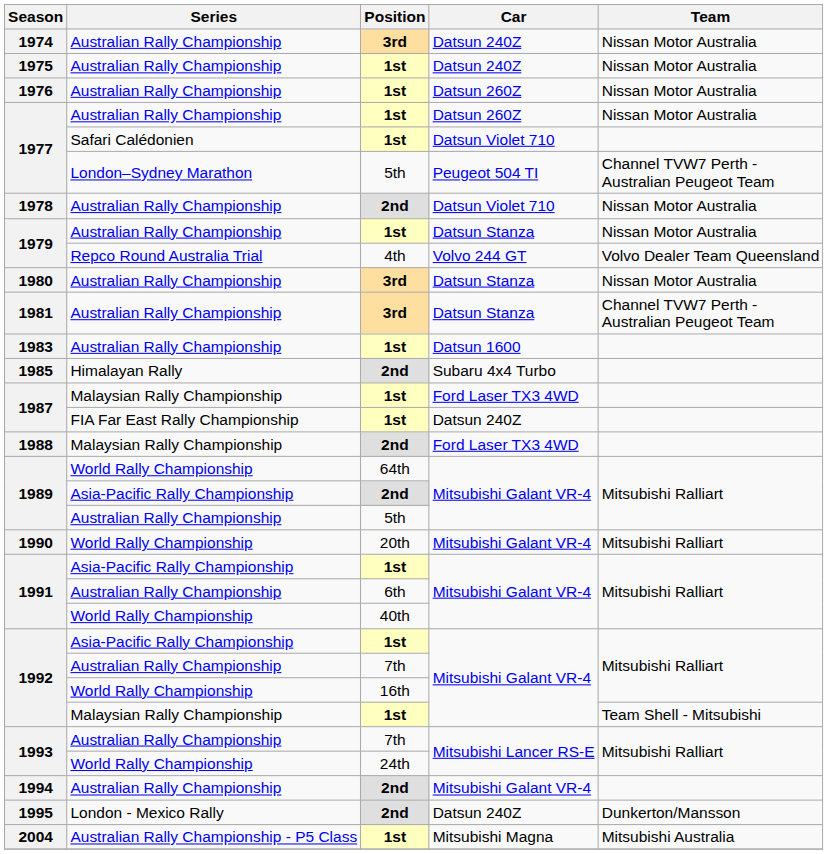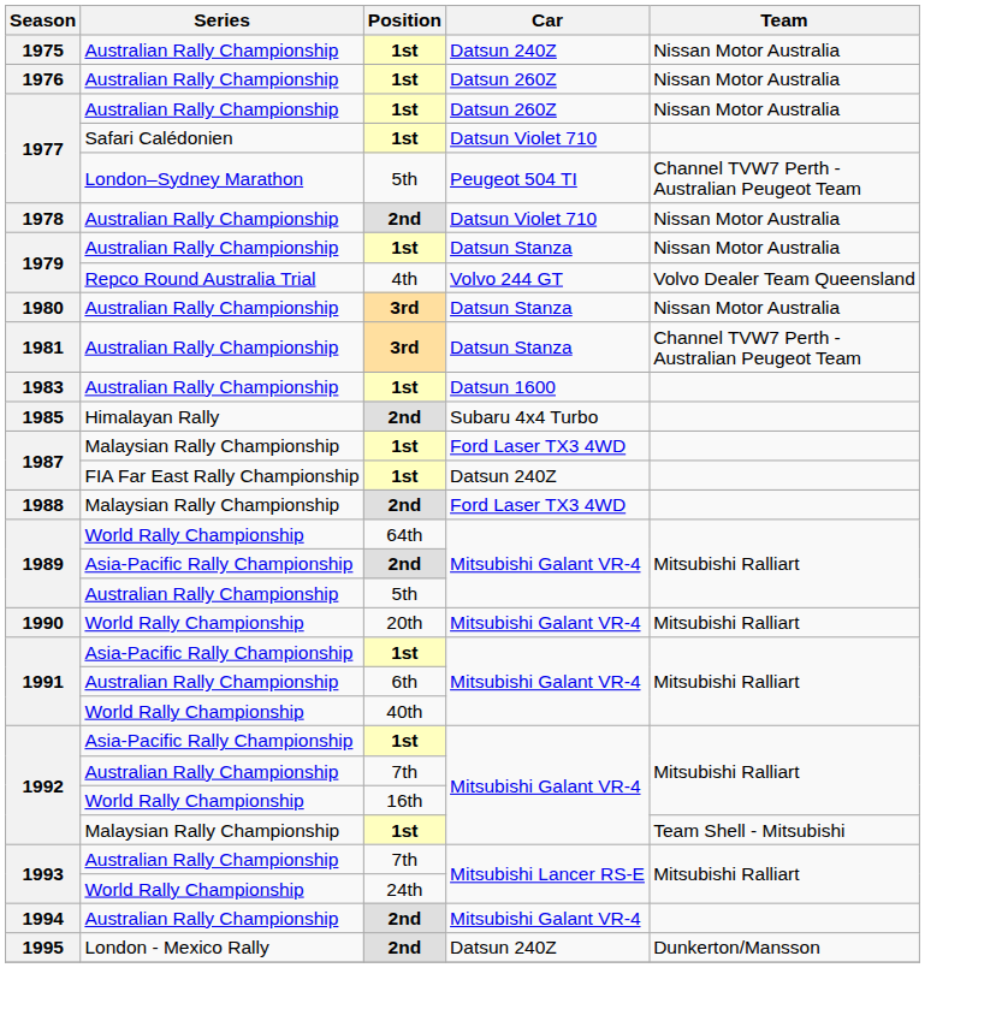 <table class="wikitable sortable" style="font-size: 95%;">
 <tr>
 <th>Season</th>
 <th>Series</th>
 <th>Position</th>
 <th>Car</th>
 <th>Team</th>
-</tr>
-<tr>
-<th>1974</th>
-<td><a href='#'>Australian Rally Championship</a></td>
-<td align="center" style="background:#ffdf9f;"><strong>3rd</strong></td>
-<td><a href='#'>Datsun 240Z</a></td>
-<td>Nissan Motor Australia</td>
 </tr>
 <tr>
 <th>1975</th>
 <td><a href='#'>Australian Rally Championship</a></td>
 <td align="center" style="background:#ffffbf;"><strong>1st</strong></td>
 <td><a href='#'>Datsun 240Z</a></td>
 <td>Nissan Motor Australia</td>
 </tr>
 <tr>
 <th>1976</th>
 <td><a href='#'>Australian Rally Championship</a></td>
 <td align="center" style="background:#ffffbf;"><strong>1st</strong></td>
 <td><a href='#'>Datsun 260Z</a></td>
 <td>Nissan Motor Australia</td>
 </tr>
 <tr>
 <th rowspan=3>1977</th>
 <td><a href='#'>Australian Rally Championship</a></td>
 <td align="center" style="background:#ffffbf;"><strong>1st</strong></td>
 <td><a href='#'>Datsun 260Z</a></td>
 <td>Nissan Motor Australia</td>
 </tr>
 <tr>
 <td>Safari Calédonien</td>
 <td align="center" style="background:#ffffbf;"><strong>1st</strong></td>
 <td><a href='#'>Datsun Violet 710</a></td>
 <td></td>
 </tr>
 <tr>
 <td><a href='#'>London–Sydney Marathon</a></td>
 <td align="center">5th</td>
 <td><a href='#'>Peugeot 504 TI</a></td>
 <td>Channel TVW7 Perth -<br>Australian Peugeot Team</td>
 </tr>
 <tr>
 <th>1978</th>
 <td><a href='#'>Australian Rally Championship</a></td>
 <td align="center" style="background:#dfdfdf;"><strong>2nd</strong></td>
 <td><a href='#'>Datsun Violet 710</a></td>
 <td>Nissan Motor Australia</td>
 </tr>
 <tr>
 <th rowspan=2>1979</th>
 <td><a href='#'>Australian Rally Championship</a></td>
 <td align="center" style="background:#ffffbf;"><strong>1st</strong></td>
 <td><a href='#'>Datsun Stanza</a></td>
 <td>Nissan Motor Australia</td>
 </tr>
 <tr>
 <td><a href='#'>Repco Round Australia Trial</a></td>
 <td align="center">4th</td>
 <td><a href='#'>Volvo 244 GT</a></td>
 <td>Volvo Dealer Team Queensland</td>
 </tr>
 <tr>
 <th>1980</th>
 <td><a href='#'>Australian Rally Championship</a></td>
 <td align="center" style="background:#ffdf9f;"><strong>3rd</strong></td>
 <td><a href='#'>Datsun Stanza</a></td>
 <td>Nissan Motor Australia</td>
 </tr>
 <tr>
 <th>1981</th>
 <td><a href='#'>Australian Rally Championship</a></td>
 <td align="center" style="background:#ffdf9f;"><strong>3rd</strong></td>
 <td><a href='#'>Datsun Stanza</a></td>
 <td>Channel TVW7 Perth -<br>Australian Peugeot Team</td>
 </tr>
 <tr>
 <th>1983</th>
 <td><a href='#'>Australian Rally Championship</a></td>
 <td align="center" style="background:#ffffbf;"><strong>1st</strong></td>
 <td><a href='#'>Datsun 1600</a></td>
 <td></td>
 </tr>
 <tr>
 <th>1985</th>
 <td>Himalayan Rally</td>
 <td align="center" style="background:#dfdfdf;"><strong>2nd</strong></td>
 <td>Subaru 4x4 Turbo</td>
 <td></td>
 </tr>
 <tr>
 <th rowspan=2>1987</th>
 <td>Malaysian Rally Championship</td>
 <td align="center" style="background:#ffffbf;"><strong>1st</strong></td>
 <td><a href='#'>Ford Laser TX3 4WD</a></td>
 <td></td>
 </tr>
 <tr>
 <td>FIA Far East Rally Championship</td>
 <td align="center" style="background:#ffffbf;"><strong>1st</strong></td>
 <td>Datsun 240Z</td>
 <td></td>
 </tr>
 <tr>
 <th>1988</th>
 <td>Malaysian Rally Championship</td>
 <td align="center" style="background:#dfdfdf;"><strong>2nd</strong></td>
 <td><a href='#'>Ford Laser TX3 4WD</a></td>
 <td></td>
 </tr>
 <tr>
 <th rowspan=3>1989</th>
 <td><a href='#'>World Rally Championship</a></td>
 <td align="center">64th</td>
 <td rowspan=3><a href='#'>Mitsubishi Galant VR-4</a></td>
 <td rowspan=3>Mitsubishi Ralliart</td>
 </tr>
 <tr>
 <td><a href='#'>Asia-Pacific Rally Championship</a></td>
 <td align="center" style="background:#dfdfdf;"><strong>2nd</strong></td>
 </tr>
 <tr>
 <td><a href='#'>Australian Rally Championship</a></td>
 <td align="center">5th</td>
 </tr>
 <tr>
 <th>1990</th>
 <td><a href='#'>World Rally Championship</a></td>
 <td align="center">20th</td>
 <td><a href='#'>Mitsubishi Galant VR-4</a></td>
 <td>Mitsubishi Ralliart</td>
 </tr>
 <tr>
 <th rowspan=3>1991</th>
 <td><a href='#'>Asia-Pacific Rally Championship</a></td>
 <td align="center" style="background:#ffffbf;"><strong>1st</strong></td>
 <td rowspan=3><a href='#'>Mitsubishi Galant VR-4</a></td>
 <td rowspan=3>Mitsubishi Ralliart</td>
 </tr>
 <tr>
 <td><a href='#'>Australian Rally Championship</a></td>
 <td align="center">6th</td>
 </tr>
 <tr>
 <td><a href='#'>World Rally Championship</a></td>
 <td align="center">40th</td>
 </tr>
 <tr>
 <th rowspan=4>1992</th>
 <td><a href='#'>Asia-Pacific Rally Championship</a></td>
 <td align="center" style="background:#ffffbf;"><strong>1st</strong></td>
 <td rowspan=4><a href='#'>Mitsubishi Galant VR-4</a></td>
 <td rowspan=3>Mitsubishi Ralliart</td>
 </tr>
 <tr>
 <td><a href='#'>Australian Rally Championship</a></td>
 <td align="center">7th</td>
 </tr>
 <tr>
 <td><a href='#'>World Rally Championship</a></td>
 <td align="center">16th</td>
 </tr>
 <tr>
 <td>Malaysian Rally Championship</td>
 <td align="center" style="background:#ffffbf;"><strong>1st</strong></td>
 <td>Team Shell - Mitsubishi</td>
 </tr>
 <tr>
 <th rowspan=2>1993</th>
 <td><a href='#'>Australian Rally Championship</a></td>
 <td align="center">7th</td>
 <td rowspan=2><a href='#'>Mitsubishi Lancer RS-E</a></td>
 <td rowspan=2>Mitsubishi Ralliart</td>
 </tr>
 <tr>
 <td><a href='#'>World Rally Championship</a></td>
 <td align="center">24th</td>
 </tr>
 <tr>
 <th>1994</th>
 <td><a href='#'>Australian Rally Championship</a></td>
 <td align="center" style="background:#dfdfdf;"><strong>2nd</strong></td>
 <td><a href='#'>Mitsubishi Galant VR-4</a></td>
 <td></td>
 </tr>
 <tr>
 <th>1995</th>
 <td>London - Mexico Rally</td>
 <td align="center" style="background:#dfdfdf;"><strong>2nd</strong></td>
 <td>Datsun 240Z</td>
 <td>Dunkerton/Mansson</td>
 </tr>
 <tr>
-<th>2004</th>
-<td><a href='#'>Australian Rally Championship - P5 Class</a></td>
-<td align="center" style="background:#ffffbf;"><strong>1st</strong></td>
-<td>Mitsubishi Magna</td>
-<td>Mitsubishi Australia</td>
-</tr>
-<tr>
 </tr>
 </table>
